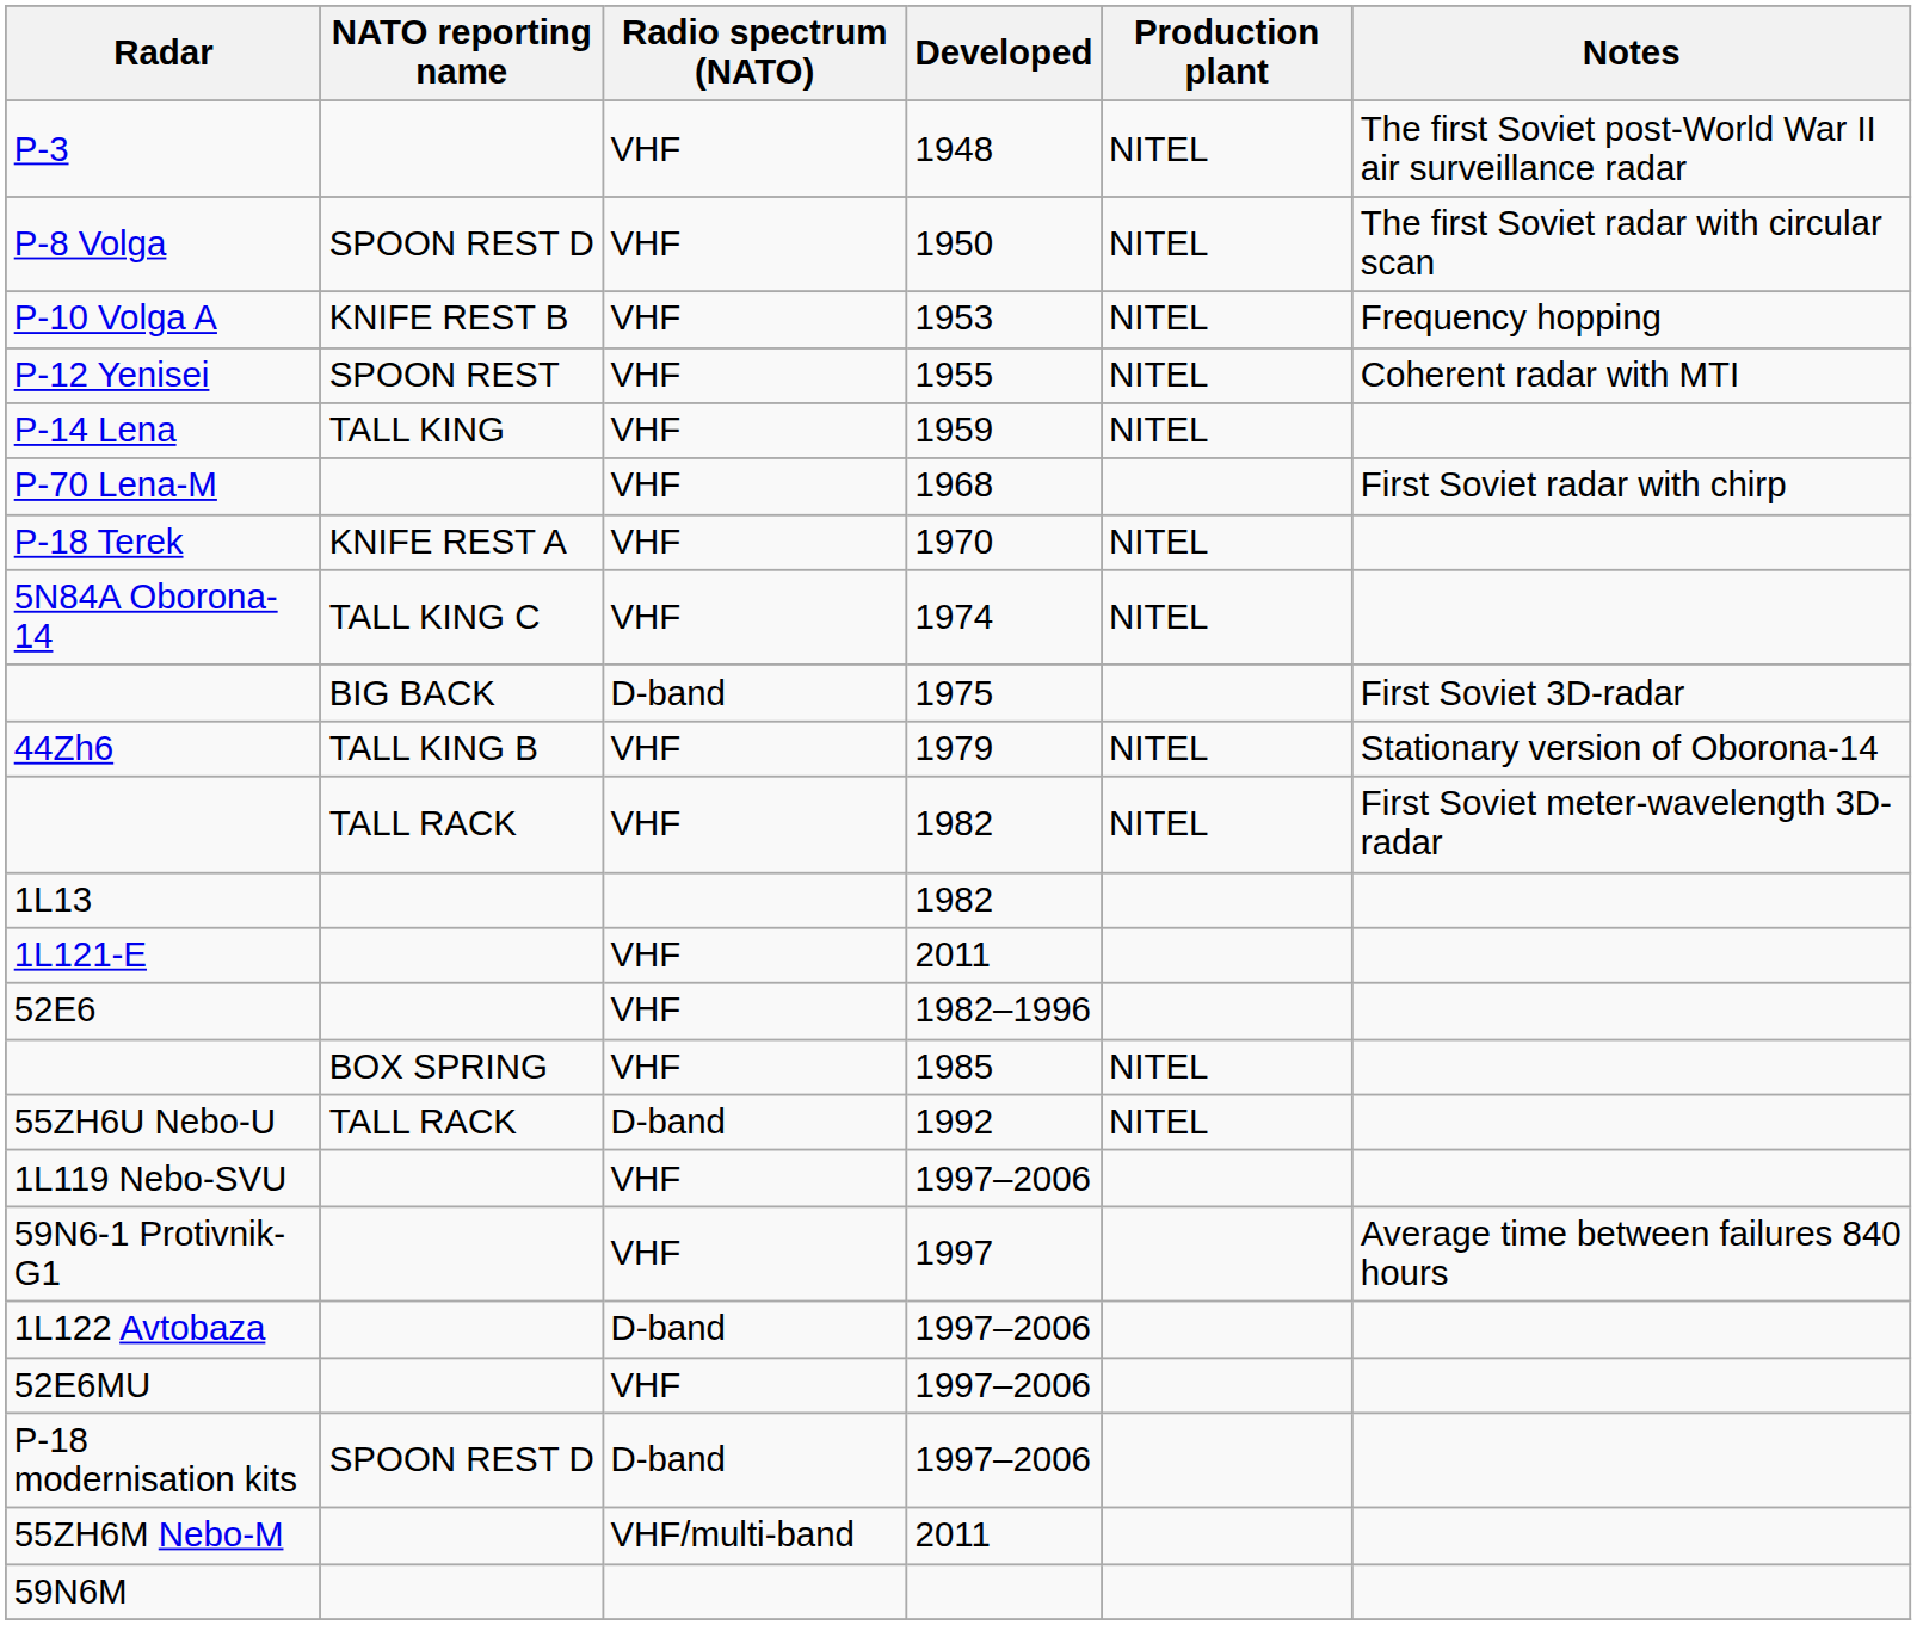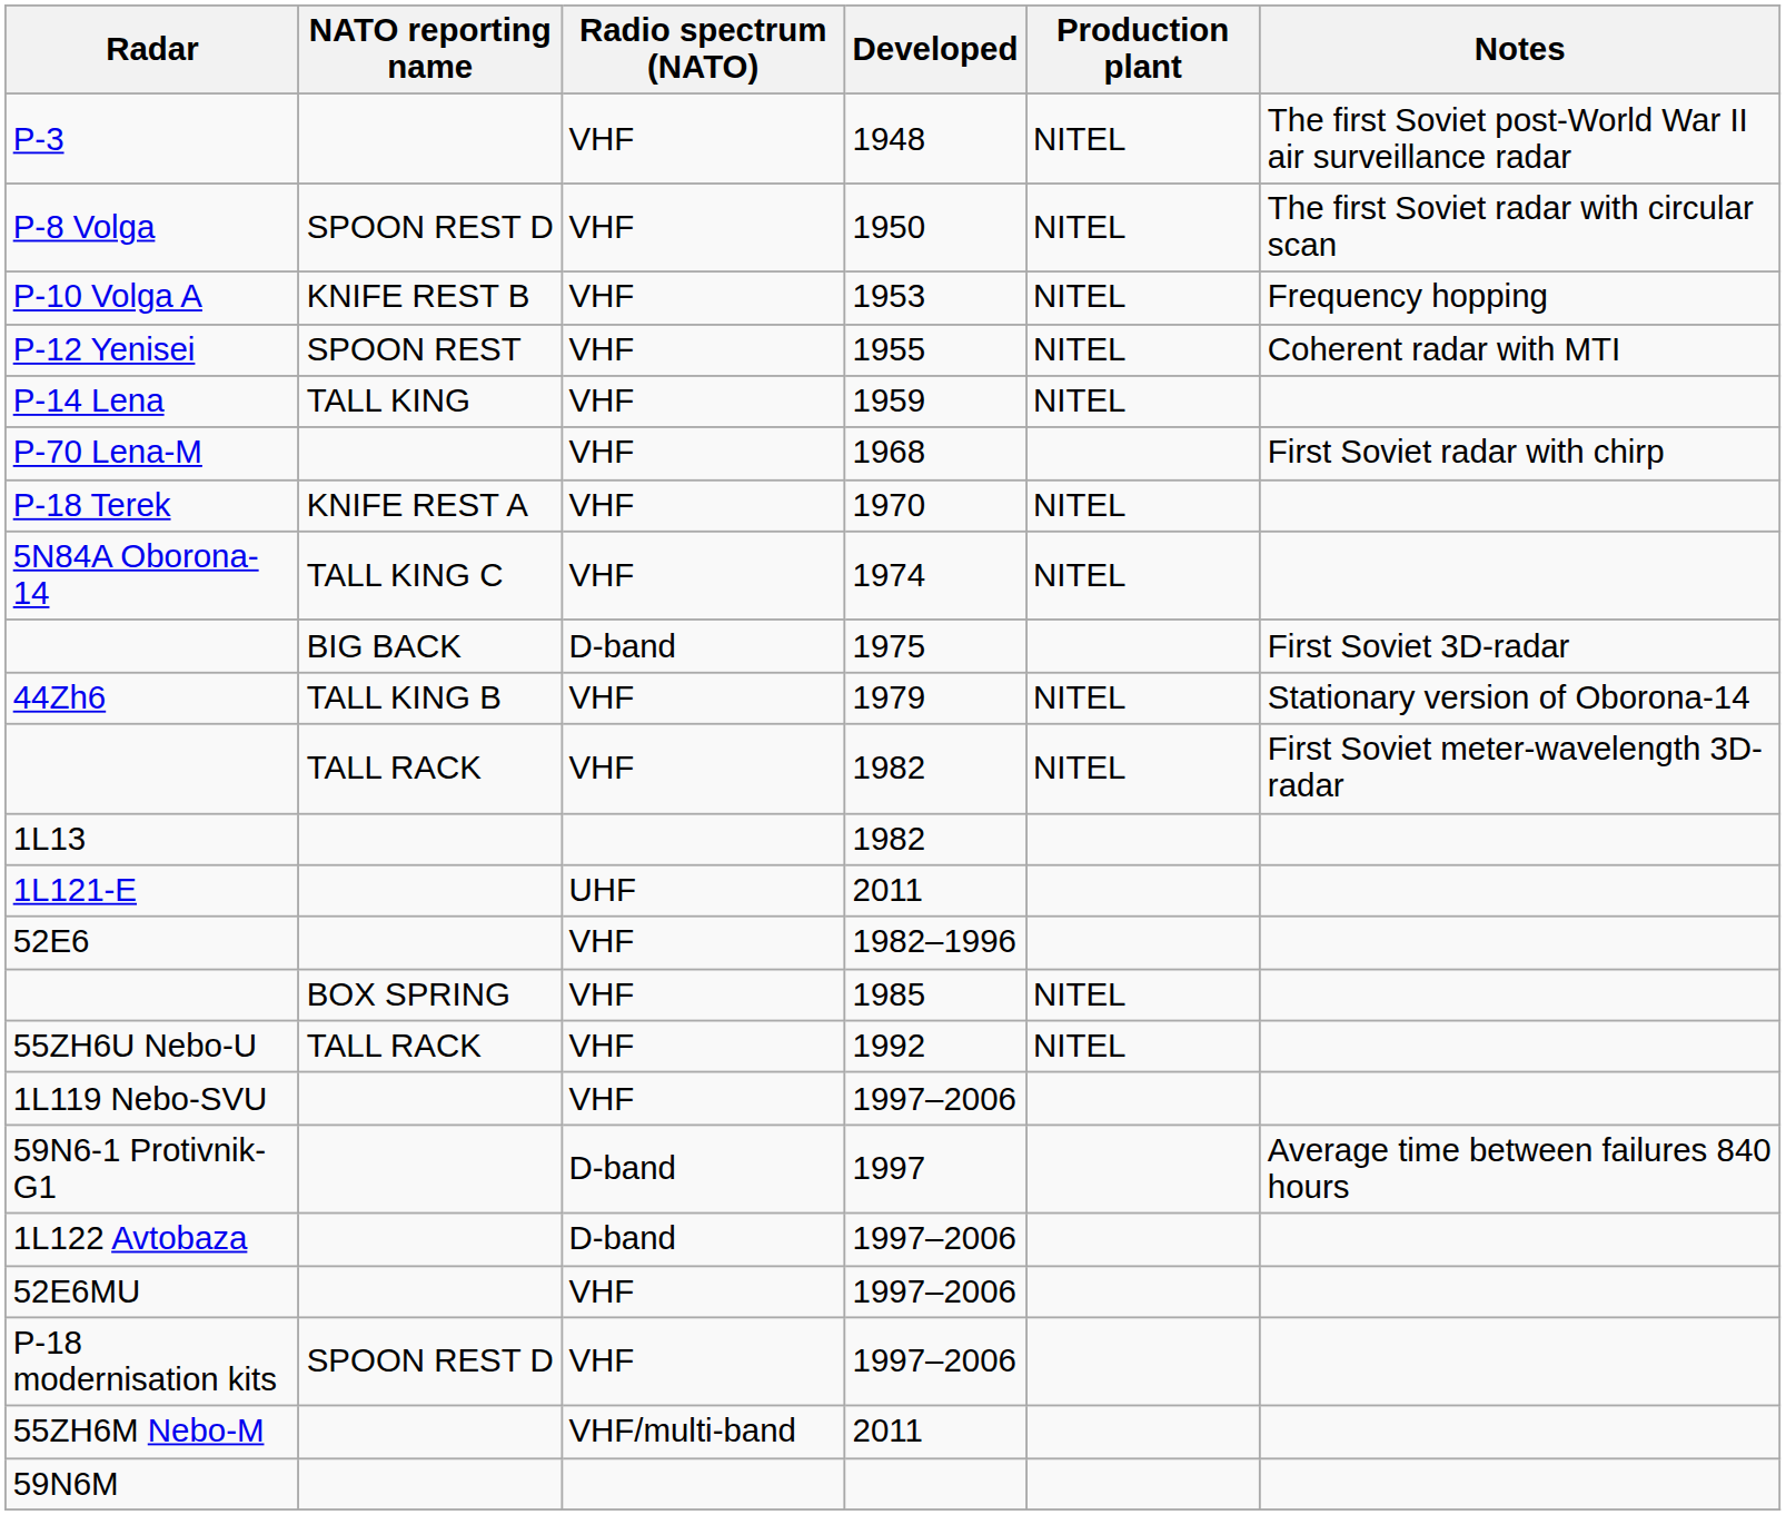 <table class="sortable wikitable">
 <tr>
 <th>Radar</th>
 <th>NATO reporting name</th>
 <th>Radio spectrum (NATO)</th>
 <th>Developed</th>
 <th>Production plant</th>
 <th>Notes</th>
 </tr>
 <tr>
 <td><a href='#'>P-3</a></td>
 <td></td>
 <td>VHF</td>
 <td>1948</td>
 <td>NITEL</td>
 <td>The first Soviet post-World War II air surveillance radar</td>
 </tr>
 <tr>
 <td><a href='#'>P-8 Volga</a></td>
 <td>SPOON REST D</td>
 <td>VHF</td>
 <td>1950</td>
 <td>NITEL</td>
 <td>The first Soviet radar with circular scan</td>
 </tr>
 <tr>
 <td><a href='#'>P-10 Volga A</a></td>
 <td>KNIFE REST B</td>
 <td>VHF</td>
 <td>1953</td>
 <td>NITEL</td>
 <td>Frequency hopping</td>
 </tr>
 <tr>
 <td><a href='#'>P-12 Yenisei</a></td>
 <td>SPOON REST</td>
 <td>VHF</td>
 <td>1955</td>
 <td>NITEL</td>
 <td>Coherent radar with MTI</td>
 </tr>
 <tr>
 <td><a href='#'>P-14 Lena</a></td>
 <td>TALL KING</td>
 <td>VHF</td>
 <td>1959</td>
 <td>NITEL</td>
 <td></td>
 </tr>
 <tr>
 <td><a href='#'>P-70 Lena-M</a></td>
 <td></td>
 <td>VHF</td>
 <td>1968</td>
 <td></td>
 <td>First Soviet radar with chirp</td>
 </tr>
 <tr>
 <td><a href='#'>P-18 Terek</a></td>
 <td>KNIFE REST A</td>
 <td>VHF</td>
 <td>1970</td>
 <td>NITEL</td>
 <td></td>
 </tr>
 <tr>
 <td><a href='#'>5N84A Oborona-14</a></td>
 <td>TALL KING C</td>
 <td>VHF</td>
 <td>1974</td>
 <td>NITEL</td>
 <td></td>
 </tr>
 <tr>
 <td></td>
 <td>BIG BACK</td>
 <td>D-band</td>
 <td>1975</td>
 <td></td>
 <td>First Soviet 3D-radar</td>
 </tr>
 <tr>
 <td><a href='#'>44Zh6</a></td>
 <td>TALL KING B</td>
 <td>VHF</td>
 <td>1979</td>
 <td>NITEL</td>
 <td>Stationary version of Oborona-14</td>
 </tr>
 <tr>
 <td></td>
 <td>TALL RACK</td>
 <td>VHF</td>
 <td>1982</td>
 <td>NITEL</td>
 <td>First Soviet meter-wavelength 3D-radar</td>
 </tr>
 <tr>
 <td>1L13</td>
 <td></td>
 <td></td>
 <td>1982</td>
 <td></td>
 <td></td>
 </tr>
 <tr>
 <td><a href='#'>1L121-E</a></td>
 <td></td>
-<td>VHF</td>
+<td>UHF</td>
 <td>2011</td>
 <td></td>
 <td></td>
 </tr>
 <tr>
 <td>52E6</td>
 <td></td>
 <td>VHF</td>
 <td>1982–1996</td>
 <td></td>
 <td></td>
 </tr>
 <tr>
 <td></td>
 <td>BOX SPRING</td>
 <td>VHF</td>
 <td>1985</td>
 <td>NITEL</td>
 <td></td>
 </tr>
 <tr>
 <td>55ZH6U Nebo-U</td>
 <td>TALL RACK</td>
-<td>D-band</td>
+<td>VHF</td>
 <td>1992</td>
 <td>NITEL</td>
 <td></td>
 </tr>
 <tr>
 <td>1L119 Nebo-SVU</td>
 <td></td>
 <td>VHF</td>
 <td>1997–2006</td>
 <td></td>
 <td></td>
 </tr>
 <tr>
 <td>59N6-1 Protivnik-G1</td>
 <td></td>
-<td>VHF</td>
+<td>D-band</td>
 <td>1997</td>
 <td></td>
 <td>Average time between failures 840 hours</td>
 </tr>
 <tr>
 <td>1L122 <a href='#'>Avtobaza</a></td>
 <td></td>
 <td>D-band</td>
 <td>1997–2006</td>
 <td></td>
 <td></td>
 </tr>
 <tr>
 <td>52E6MU</td>
 <td></td>
 <td>VHF</td>
 <td>1997–2006</td>
 <td></td>
 <td></td>
 </tr>
 <tr>
 <td>P-18 modernisation kits</td>
 <td>SPOON REST D</td>
-<td>D-band</td>
+<td>VHF</td>
 <td>1997–2006</td>
 <td></td>
 <td></td>
 </tr>
 <tr>
 <td>55ZH6M <a href='#'>Nebo-M</a></td>
 <td></td>
 <td>VHF/multi-band</td>
 <td>2011</td>
 <td></td>
 <td></td>
 </tr>
 <tr>
 <td>59N6M</td>
 <td></td>
 <td></td>
 <td></td>
 <td></td>
 <td></td>
 </tr>
 <tr>
 </tr>
 </table>
